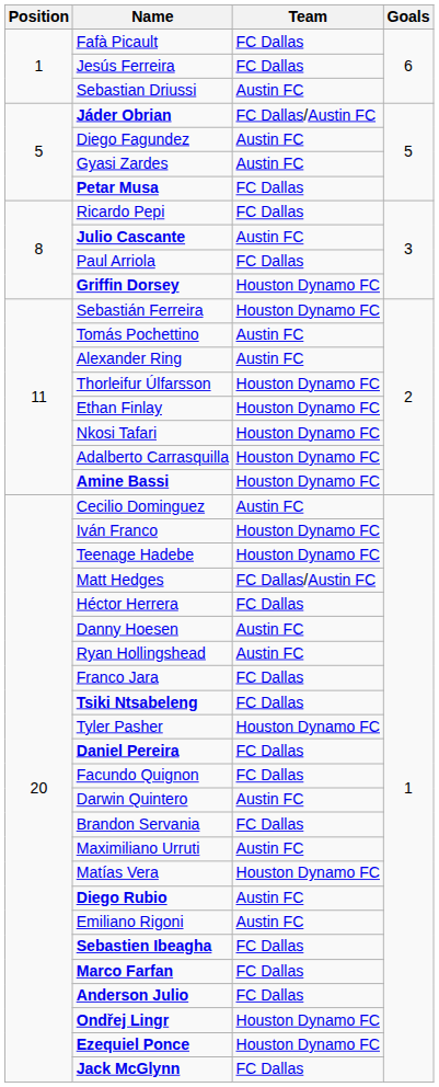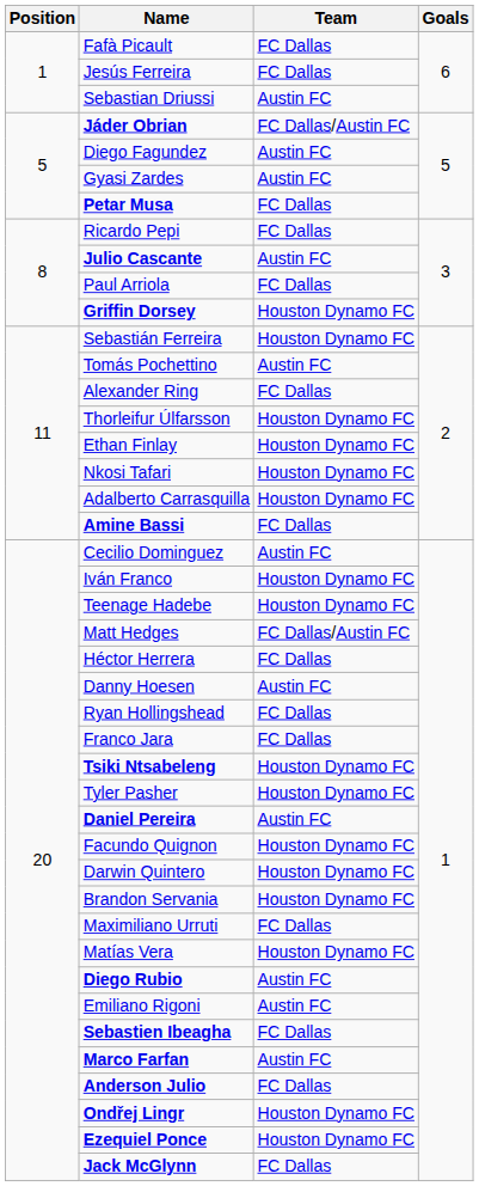 <table class="wikitable mw-collapsible mw-collapsed" style="text-align: center">
 <tr>
 <th>Position</th>
 <th>Name</th>
 <th>Team</th>
 <th>Goals</th>
 </tr>
 <tr>
 <td rowspan=3>1</td>
 <td align="left"> <a href='#'>Fafà Picault</a></td>
 <td align="left"><a href='#'>FC Dallas</a></td>
 <td rowspan=3>6</td>
 </tr>
 <tr>
 <td align="left"> <a href='#'>Jesús Ferreira</a></td>
 <td align="left"><a href='#'>FC Dallas</a></td>
 </tr>
 <tr>
 <td align="left"> <a href='#'>Sebastian Driussi</a></td>
 <td align="left"><a href='#'>Austin FC</a></td>
 </tr>
 <tr>
 <td rowspan=4>5</td>
 <td align="left"> <strong><a href='#'>Jáder Obrian</a></strong></td>
 <td align="left"><a href='#'>FC Dallas</a>/<a href='#'>Austin FC</a></td>
 <td rowspan=4>5</td>
 </tr>
 <tr>
 <td align="left"> <a href='#'>Diego Fagundez</a></td>
 <td align="left"><a href='#'>Austin FC</a></td>
 </tr>
 <tr>
 <td align="left"> <a href='#'>Gyasi Zardes</a></td>
 <td align="left"><a href='#'>Austin FC</a></td>
 </tr>
 <tr>
 <td align="left"> <strong><a href='#'>Petar Musa</a></strong></td>
 <td align="left"><a href='#'>FC Dallas</a></td>
 </tr>
 <tr>
 <td rowspan="4">8</td>
 <td align="left"> <a href='#'>Ricardo Pepi</a></td>
 <td align="left"><a href='#'>FC Dallas</a></td>
 <td rowspan="4">3</td>
 </tr>
 <tr>
 <td align="left"> <strong><a href='#'>Julio Cascante</a></strong></td>
 <td align="left"><a href='#'>Austin FC</a></td>
 </tr>
 <tr>
 <td align="left"> <a href='#'>Paul Arriola</a></td>
 <td align="left"><a href='#'>FC Dallas</a></td>
 </tr>
 <tr>
 <td align="left"> <strong><a href='#'>Griffin Dorsey</a></strong></td>
 <td align="left"><a href='#'>Houston Dynamo FC</a></td>
 </tr>
 <tr>
 <td rowspan="8">11</td>
 <td align="left"> <a href='#'>Sebastián Ferreira</a></td>
 <td align="left"><a href='#'>Houston Dynamo FC</a></td>
 <td rowspan="8">2</td>
 </tr>
 <tr>
 <td align="left"> <a href='#'>Tomás Pochettino</a></td>
 <td align="left"><a href='#'>Austin FC</a></td>
 </tr>
 <tr>
 <td align="left"> <a href='#'>Alexander Ring</a></td>
-<td align="left"><a href='#'>Austin FC</a></td>
+<td align="left"><a href='#'>FC Dallas</a></td>
 </tr>
 <tr>
 <td align="left"> <a href='#'>Thorleifur Úlfarsson</a></td>
 <td align="left"><a href='#'>Houston Dynamo FC</a></td>
 </tr>
 <tr>
 <td align="left"> <a href='#'>Ethan Finlay</a></td>
 <td align="left"><a href='#'>Houston Dynamo FC</a></td>
 </tr>
 <tr>
 <td align="left"> <a href='#'>Nkosi Tafari</a></td>
 <td align="left"><a href='#'>Houston Dynamo FC</a></td>
 </tr>
 <tr>
 <td align="left"> <a href='#'>Adalberto Carrasquilla</a></td>
 <td align="left"><a href='#'>Houston Dynamo FC</a></td>
 </tr>
 <tr>
 <td align="left"> <strong><a href='#'>Amine Bassi</a></strong></td>
-<td align="left"><a href='#'>Houston Dynamo FC</a></td>
+<td align="left"><a href='#'>FC Dallas</a></td>
 </tr>
 <tr>
 <td rowspan="24">20</td>
 <td align="left"> <a href='#'>Cecilio Dominguez</a></td>
 <td align="left"><a href='#'>Austin FC</a></td>
 <td rowspan="24">1</td>
 </tr>
 <tr>
 <td align="left"> <a href='#'>Iván Franco </a></td>
 <td align="left"><a href='#'>Houston Dynamo FC</a></td>
 </tr>
 <tr>
 <td align="left"> <a href='#'>Teenage Hadebe</a></td>
 <td align="left"><a href='#'>Houston Dynamo FC</a></td>
 </tr>
 <tr>
 <td align="left"> <a href='#'>Matt Hedges</a></td>
 <td align="left"><a href='#'>FC Dallas</a>/<a href='#'>Austin FC</a></td>
 </tr>
 <tr>
 <td align="left"> <a href='#'>Héctor Herrera</a></td>
 <td align="left"><a href='#'>FC Dallas</a></td>
 </tr>
 <tr>
 <td align="left"> <a href='#'>Danny Hoesen</a></td>
 <td align="left"><a href='#'>Austin FC</a></td>
 </tr>
 <tr>
 <td align="left"> <a href='#'>Ryan Hollingshead</a></td>
-<td align="left"><a href='#'>Austin FC</a></td>
+<td align="left"><a href='#'>FC Dallas</a></td>
 </tr>
 <tr>
 <td align="left"> <a href='#'>Franco Jara</a></td>
 <td align="left"><a href='#'>FC Dallas</a></td>
 </tr>
 <tr>
 <td align="left"> <strong><a href='#'>Tsiki Ntsabeleng</a></strong></td>
-<td align="left"><a href='#'>FC Dallas</a></td>
+<td align="left"><a href='#'>Houston Dynamo FC</a></td>
 </tr>
 <tr>
 <td align="left"> <a href='#'>Tyler Pasher</a></td>
 <td align="left"><a href='#'>Houston Dynamo FC</a></td>
 </tr>
 <tr>
 <td align="left"> <strong><a href='#'>Daniel Pereira</a></strong></td>
-<td align="left"><a href='#'>FC Dallas</a></td>
+<td align="left"><a href='#'>Austin FC</a></td>
 </tr>
 <tr>
 <td align="left"> <a href='#'>Facundo Quignon</a></td>
-<td align="left"><a href='#'>FC Dallas</a></td>
+<td align="left"><a href='#'>Houston Dynamo FC</a></td>
 </tr>
 <tr>
 <td align="left"> <a href='#'>Darwin Quintero</a></td>
-<td align="left"><a href='#'>Austin FC</a></td>
+<td align="left"><a href='#'>Houston Dynamo FC</a></td>
 </tr>
 <tr>
 <td align="left"> <a href='#'>Brandon Servania</a></td>
-<td align="left"><a href='#'>FC Dallas</a></td>
+<td align="left"><a href='#'>Houston Dynamo FC</a></td>
 </tr>
 <tr>
 <td align="left"> <a href='#'>Maximiliano Urruti</a></td>
-<td align="left"><a href='#'>Austin FC</a></td>
+<td align="left"><a href='#'>FC Dallas</a></td>
 </tr>
 <tr>
 <td align="left"> <a href='#'>Matías Vera</a></td>
 <td align="left"><a href='#'>Houston Dynamo FC</a></td>
 </tr>
 <tr>
 <td align="left"> <strong><a href='#'>Diego Rubio</a></strong></td>
 <td align="left"><a href='#'>Austin FC</a></td>
 </tr>
 <tr>
 <td align="left"> <a href='#'>Emiliano Rigoni</a></td>
 <td align="left"><a href='#'>Austin FC</a></td>
 </tr>
 <tr>
 <td align="left"> <strong><a href='#'>Sebastien Ibeagha</a></strong></td>
 <td align="left"><a href='#'>FC Dallas</a></td>
 </tr>
 <tr>
 <td align="left"> <strong><a href='#'>Marco Farfan</a></strong></td>
-<td align="left"><a href='#'>FC Dallas</a></td>
+<td align="left"><a href='#'>Austin FC</a></td>
 </tr>
 <tr>
 <td align="left"> <strong><a href='#'>Anderson Julio</a></strong></td>
 <td align="left"><a href='#'>FC Dallas</a></td>
 </tr>
 <tr>
 <td align="left"> <strong><a href='#'>Ondřej Lingr</a></strong></td>
 <td align="left"><a href='#'>Houston Dynamo FC</a></td>
 </tr>
 <tr>
 <td align="left"> <strong><a href='#'>Ezequiel Ponce</a></strong></td>
 <td align="left"><a href='#'>Houston Dynamo FC</a></td>
 </tr>
 <tr>
 <td align="left"> <strong><a href='#'>Jack McGlynn</a></strong></td>
 <td align="left"><a href='#'>FC Dallas</a></td>
 </tr>
 </table>
